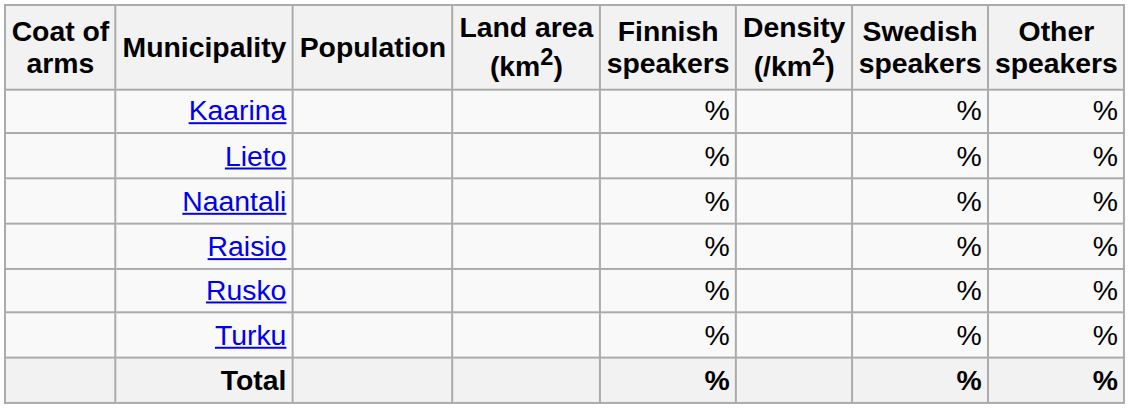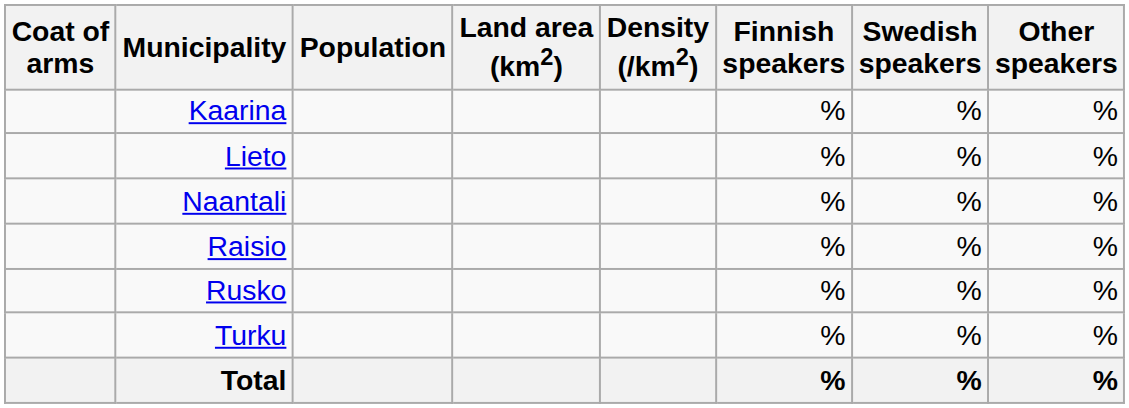 <table class="wikitable sortable" style="font-size: 90%; text-align: right; line-height: normal">
 <tr>
 <th class="unsortable">Coat of<br>arms</th>
 <th>Municipality</th>
 <th>Population</th>
 <th>Land area<br>(km<sup>2</sup>)</th>
+<th>Density<br>(/km<sup>2</sup>)</th>
 <th>Finnish<br>speakers</th>
-<th>Density<br>(/km<sup>2</sup>)</th>
 <th>Swedish<br>speakers</th>
 <th>Other<br>speakers</th>
 </tr>
 <tr>
 <td></td>
 <td><a href='#'>Kaarina</a></td>
 <td></td>
 <td></td>
+<td></td>
 <td> %</td>
-<td></td>
 <td> %</td>
 <td> %</td>
 </tr>
 <tr>
 <td></td>
 <td><a href='#'>Lieto</a></td>
 <td></td>
 <td></td>
+<td></td>
 <td> %</td>
-<td></td>
 <td> %</td>
 <td> %</td>
 </tr>
 <tr>
 <td></td>
 <td><a href='#'>Naantali</a></td>
 <td></td>
 <td></td>
+<td></td>
 <td> %</td>
-<td></td>
 <td> %</td>
 <td> %</td>
 </tr>
 <tr>
 <td></td>
 <td><a href='#'>Raisio</a></td>
 <td></td>
 <td></td>
+<td></td>
 <td> %</td>
-<td></td>
 <td> %</td>
 <td> %</td>
 </tr>
 <tr>
 <td></td>
 <td><a href='#'>Rusko</a></td>
 <td></td>
 <td></td>
+<td></td>
 <td> %</td>
-<td></td>
 <td> %</td>
 <td> %</td>
 </tr>
 <tr>
 <td></td>
 <td><a href='#'>Turku</a></td>
 <td></td>
 <td></td>
+<td></td>
 <td> %</td>
-<td></td>
 <td> %</td>
 <td> %</td>
 </tr>
 <tr>
 <th></th>
 <th + style=text-align:right><strong>Total</strong></th>
 <th + style=text-align:right></th>
 <th + style=text-align:right></th>
+<th + style=text-align:right></th>
 <th !+ style=text-align:right> %</th>
-<th + style=text-align:right></th>
 <th !+ style=text-align:right> %</th>
 <th !+ style=text-align:right> %</th>
 </tr>
 </table>
